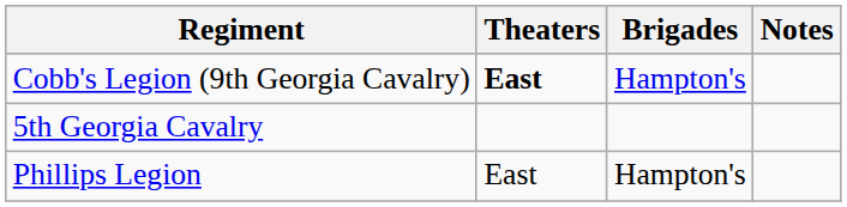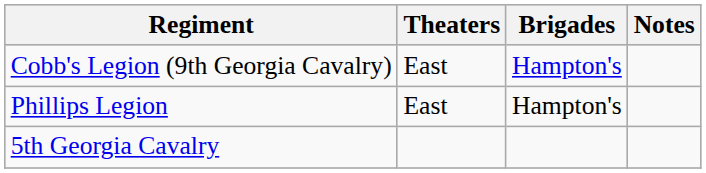 <table class="wikitable">
 <tr>
 <th>Regiment</th>
 <th>Theaters</th>
 <th>Brigades</th>
 <th>Notes</th>
 </tr>
 <tr>
 <td><a href='#'>Cobb's Legion</a> (9th Georgia Cavalry)</td>
-<td><strong>East</strong></td>
+<td>East</td>
 <td><a href='#'>Hampton's</a></td>
+<td></td>
+</tr>
+<tr>
+<td><a href='#'>Phillips Legion</a></td>
+<td>East</td>
+<td>Hampton's</td>
 <td></td>
 </tr>
 <tr>
 <td><a href='#'>5th Georgia Cavalry</a></td>
 <td></td>
 <td></td>
 <td></td>
 </tr>
-<tr>
-<td><a href='#'>Phillips Legion</a></td>
-<td>East</td>
-<td>Hampton's</td>
-<td></td>
-</tr>
 </table>
